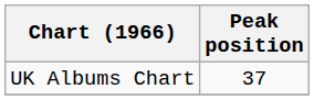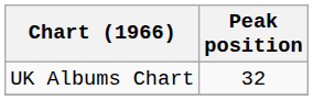 <table class="wikitable">
 <tr>
 <th>Chart (1966)</th>
 <th>Peak<br>position</th>
 </tr>
 <tr>
 <td>UK Albums Chart</td>
-<td align="center">37</td>
+<td align="center">32</td>
 </tr>
 <tr>
 </tr>
 </table>
